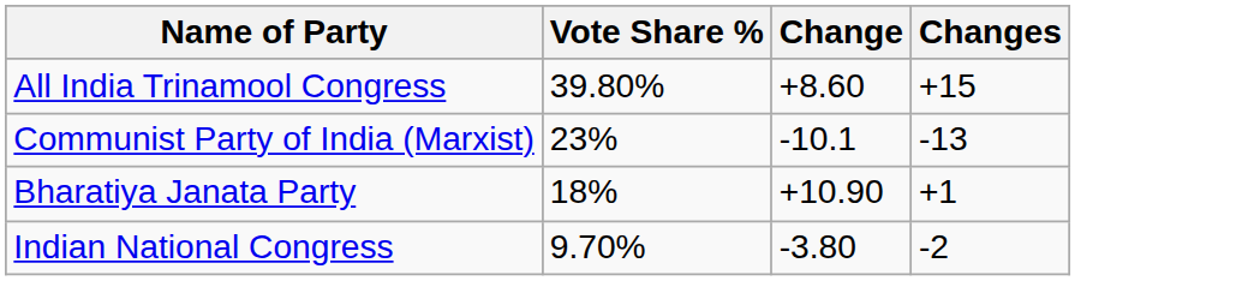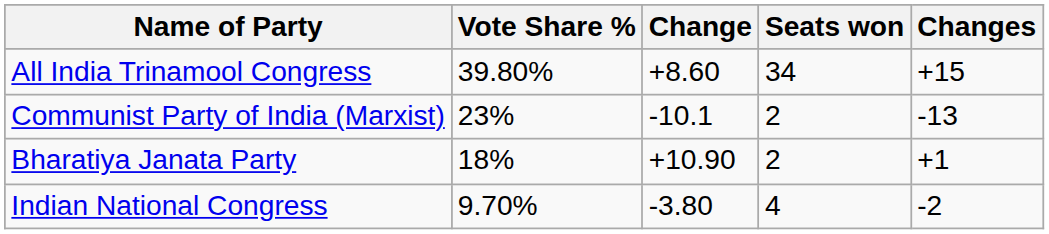 <table class="wikitable sortable">
 <tr>
 <th>Name of Party</th>
 <th>Vote Share %</th>
 <th>Change</th>
+<th>Seats won</th>
 <th>Changes</th>
 </tr>
 <tr>
 <td><a href='#'>All India Trinamool Congress</a></td>
 <td>39.80%</td>
 <td>+8.60</td>
+<td>34</td>
 <td>+15</td>
 </tr>
 <tr>
 <td><a href='#'>Communist Party of India (Marxist)</a></td>
 <td>23%</td>
 <td>-10.1</td>
+<td>2</td>
 <td>-13</td>
 </tr>
 <tr>
 <td><a href='#'>Bharatiya Janata Party</a></td>
 <td>18%</td>
 <td>+10.90</td>
+<td>2</td>
 <td>+1</td>
 </tr>
 <tr>
 <td><a href='#'>Indian National Congress</a></td>
 <td>9.70%</td>
 <td>-3.80</td>
+<td>4</td>
 <td>-2</td>
 </tr>
 </table>
